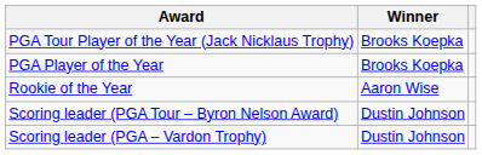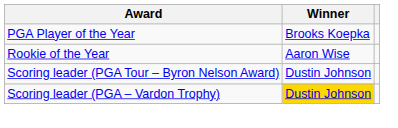 <table class="wikitable">
 <tr>
 <th>Award</th>
 <th>Winner</th>
 <th></th>
-</tr>
-<tr>
-<td><a href='#'>PGA Tour Player of the Year (Jack Nicklaus Trophy)</a></td>
-<td> <a href='#'>Brooks Koepka</a></td>
-<td></td>
 </tr>
 <tr>
 <td><a href='#'>PGA Player of the Year</a></td>
 <td> <a href='#'>Brooks Koepka</a></td>
 <td></td>
 </tr>
 <tr>
 <td><a href='#'>Rookie of the Year</a></td>
 <td> <a href='#'>Aaron Wise</a></td>
 <td></td>
 </tr>
 <tr>
 <td><a href='#'>Scoring leader (PGA Tour – Byron Nelson Award)</a></td>
 <td> <a href='#'>Dustin Johnson</a></td>
 <td></td>
 </tr>
 <tr>
 <td><a href='#'>Scoring leader (PGA – Vardon Trophy)</a></td>
-<td> <a href='#'>Dustin Johnson</a></td>
+<td style="background: gold;"> <a href='#'>Dustin Johnson</a></td>
 <td></td>
 </tr>
 </table>
